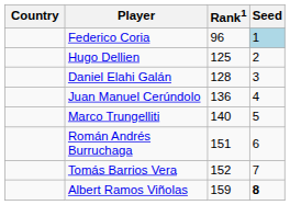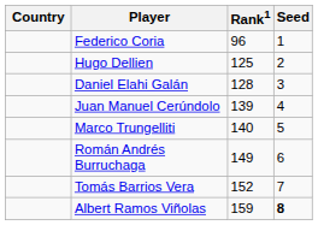 <table class="sortable wikitable">
 <tr>
 <th width="70">Country</th>
 <th width="175">Player</th>
 <th>Rank<sup>1</sup></th>
 <th>Seed</th>
 </tr>
 <tr>
 <td></td>
 <td><a href='#'>Federico Coria</a></td>
 <td>96</td>
-<td style="background: lightblue;">1</td>
+<td>1</td>
 </tr>
 <tr>
 <td></td>
 <td><a href='#'>Hugo Dellien</a></td>
 <td>125</td>
 <td>2</td>
 </tr>
 <tr>
 <td></td>
 <td><a href='#'>Daniel Elahi Galán</a></td>
 <td>128</td>
 <td>3</td>
 </tr>
 <tr>
 <td></td>
 <td><a href='#'>Juan Manuel Cerúndolo</a></td>
-<td>136</td>
+<td>139</td>
 <td>4</td>
 </tr>
 <tr>
 <td></td>
 <td><a href='#'>Marco Trungelliti</a></td>
 <td>140</td>
 <td>5</td>
 </tr>
 <tr>
 <td></td>
 <td><a href='#'>Román Andrés Burruchaga</a></td>
-<td>151</td>
+<td>149</td>
 <td>6</td>
 </tr>
 <tr>
 <td></td>
 <td><a href='#'>Tomás Barrios Vera</a></td>
 <td>152</td>
 <td>7</td>
 </tr>
 <tr>
 <td></td>
 <td><a href='#'>Albert Ramos Viñolas</a></td>
 <td>159</td>
 <td><strong>8</strong></td>
 </tr>
 </table>
